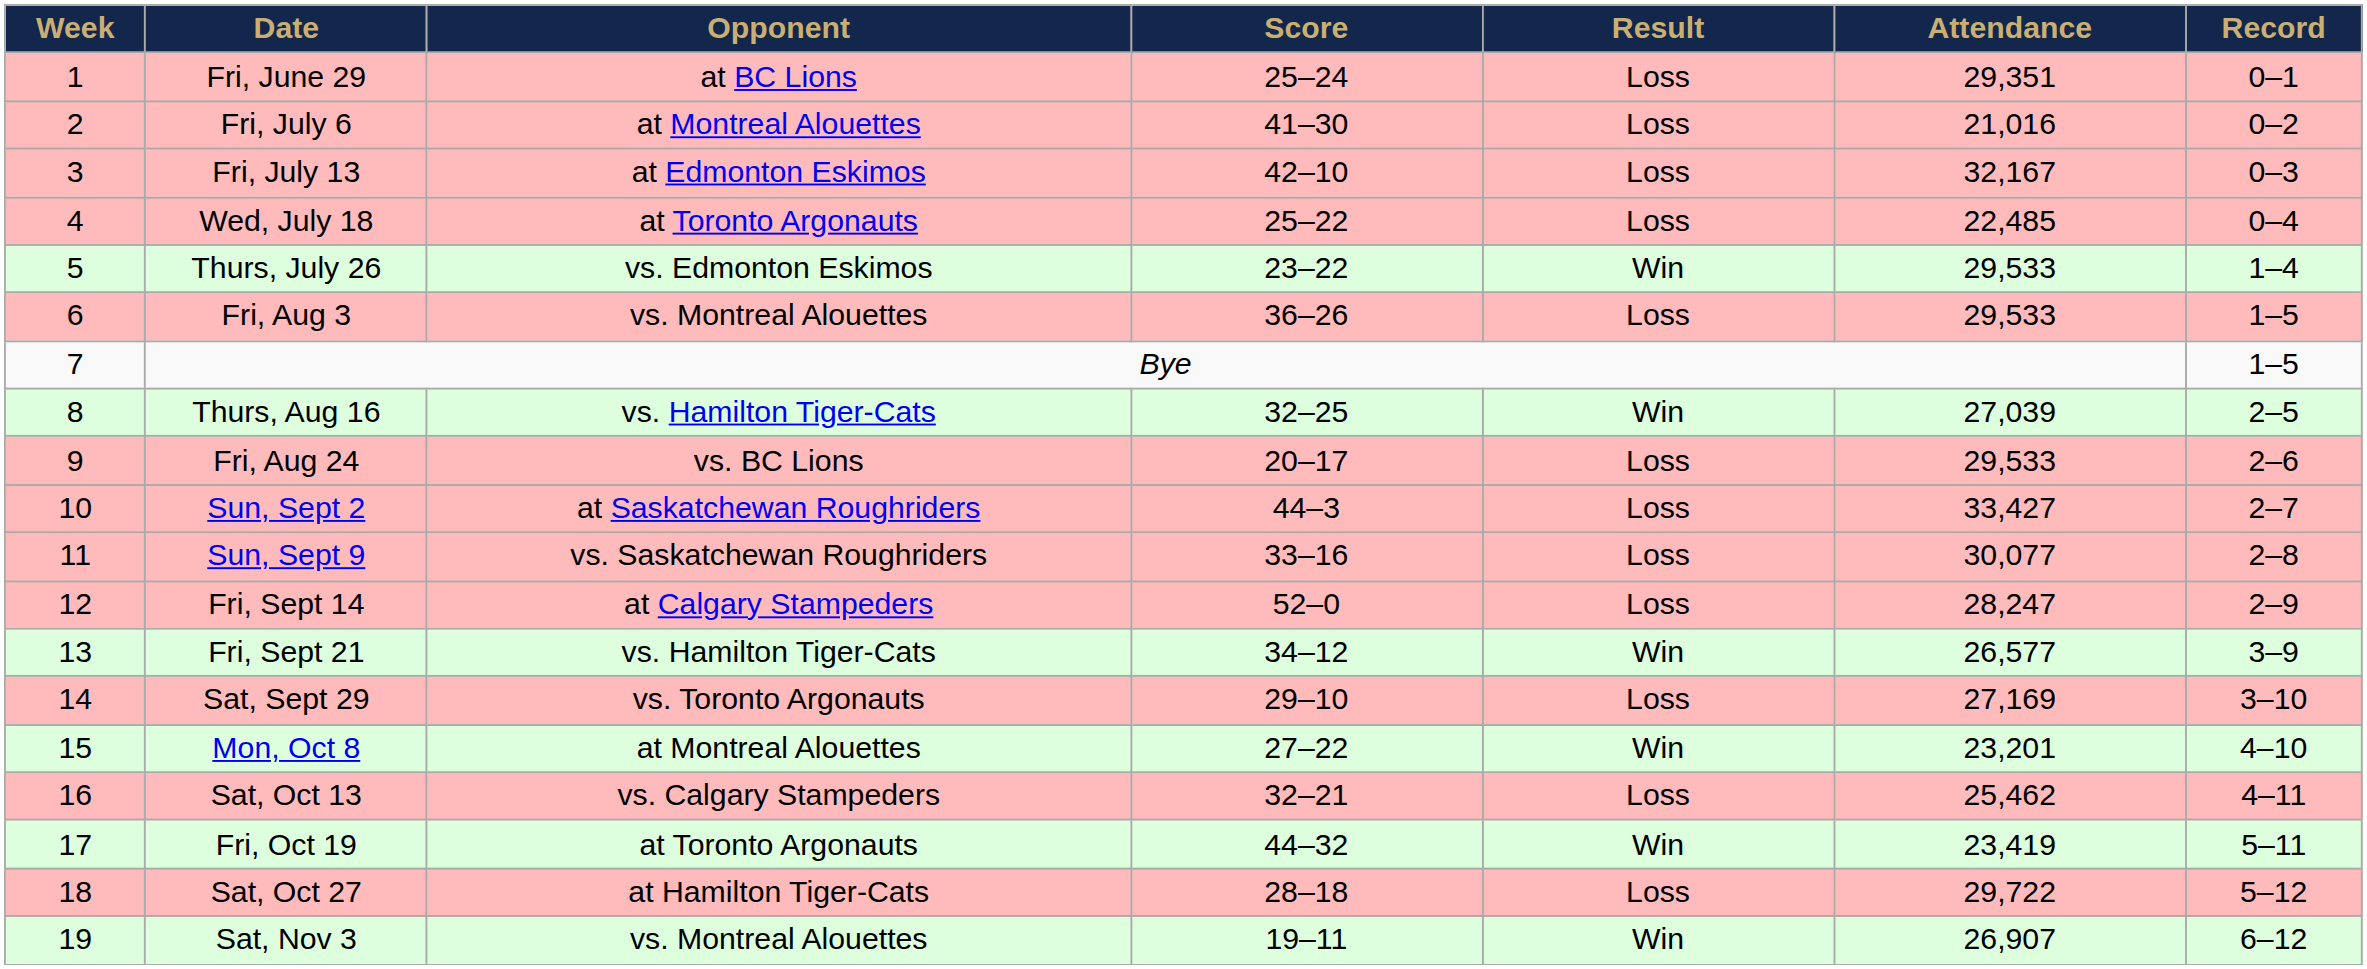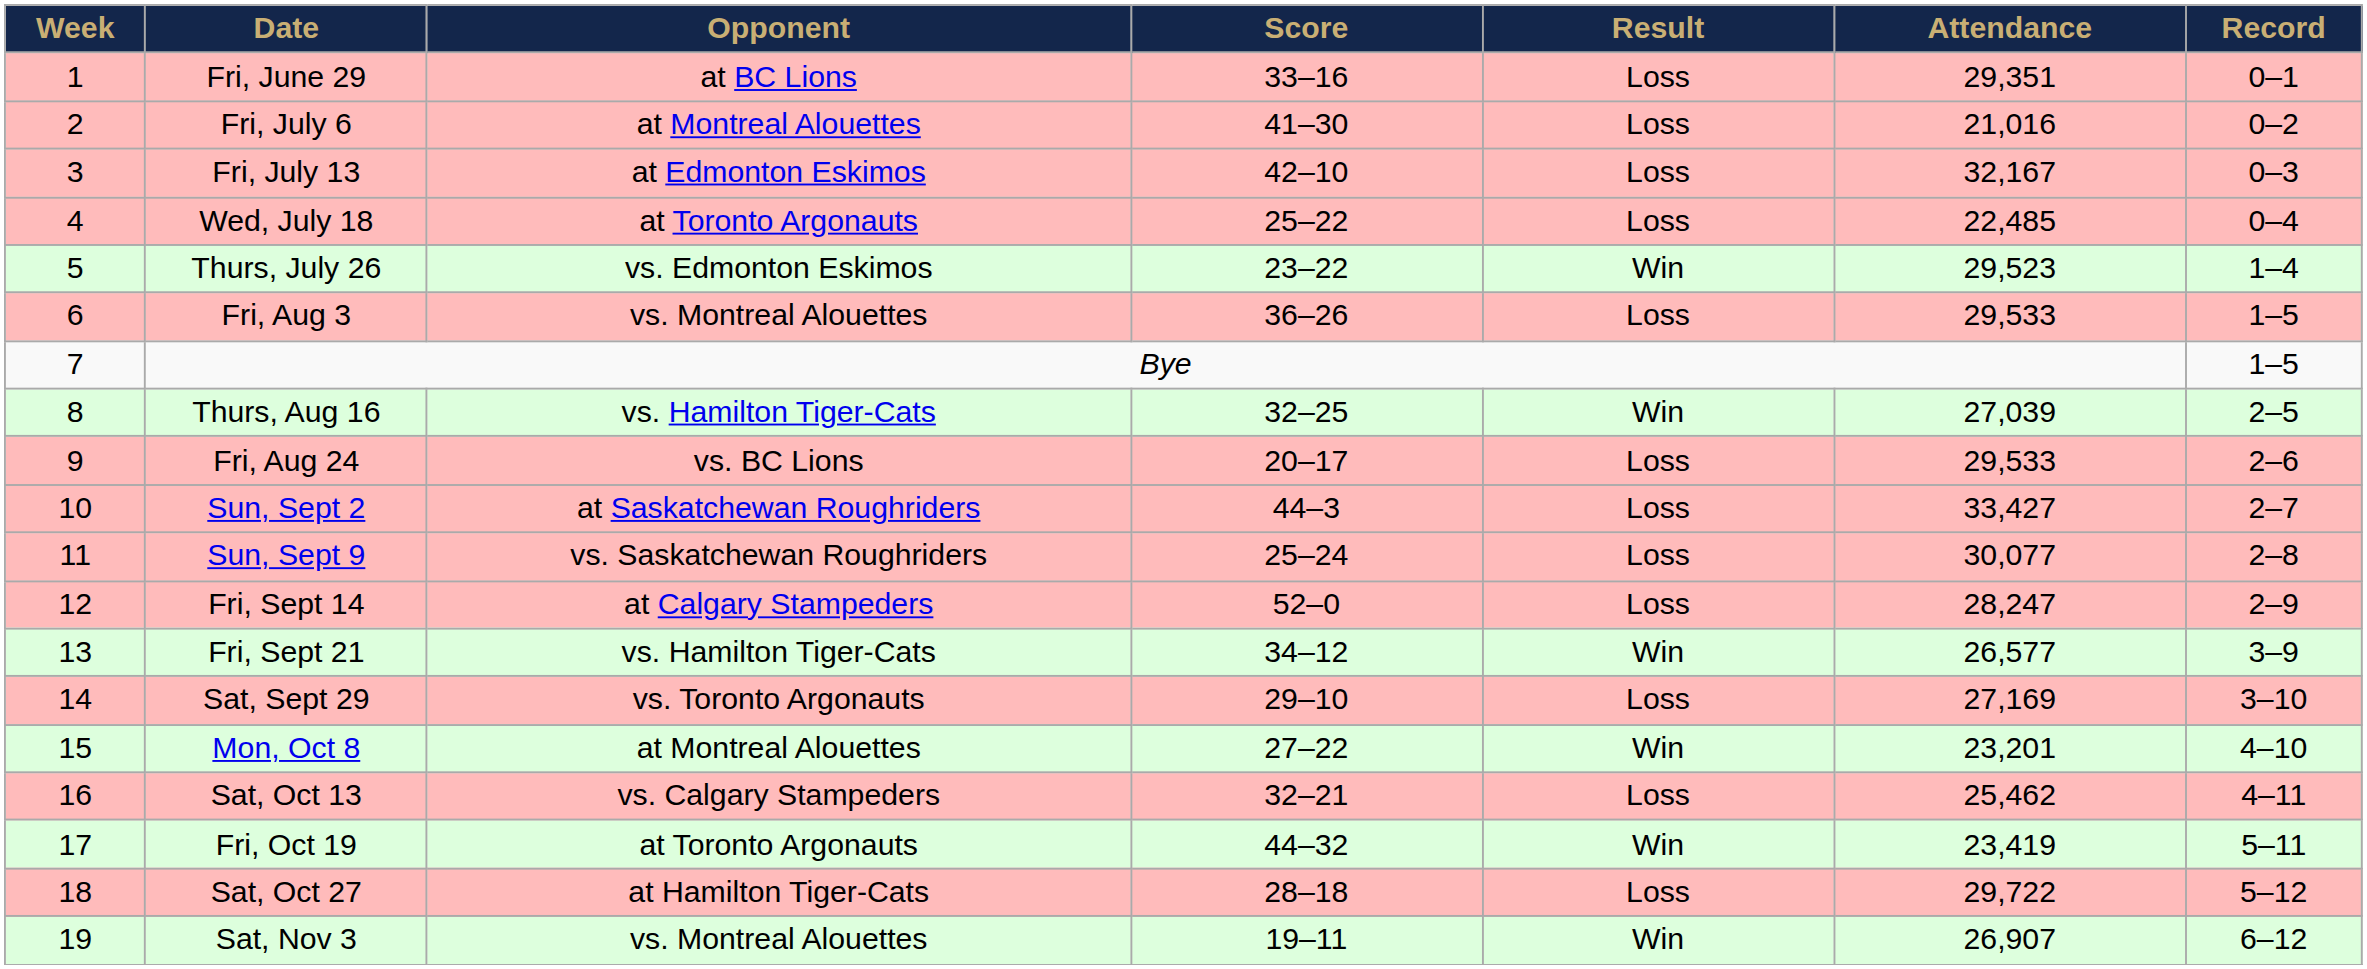 <table class="wikitable sortable">
 <tr>
 <th style="background:#13264B;color:#C9AF74;" width="4%">Week</th>
 <th style="background:#13264B;color:#C9AF74;" width="8%">Date</th>
 <th style="background:#13264B;color:#C9AF74;" width="20%">Opponent</th>
 <th style="background:#13264B;color:#C9AF74;" width="10%">Score</th>
 <th style="background:#13264B;color:#C9AF74;" width="10%">Result</th>
 <th style="background:#13264B;color:#C9AF74;" width="10%">Attendance</th>
 <th style="background:#13264B;color:#C9AF74;" width="5%">Record</th>
 </tr>
 <tr align="center" bgcolor="#ffbbbb">
 <td>1</td>
 <td>Fri, June 29</td>
 <td>at <a href='#'>BC Lions</a></td>
-<td>25–24</td>
+<td>33–16</td>
 <td>Loss</td>
 <td>29,351</td>
 <td>0–1</td>
 </tr>
 <tr align="center" bgcolor="#ffbbbb">
 <td>2</td>
 <td>Fri, July 6</td>
 <td>at <a href='#'>Montreal Alouettes</a></td>
 <td>41–30</td>
 <td>Loss</td>
 <td>21,016</td>
 <td>0–2</td>
 </tr>
 <tr align="center" bgcolor="#ffbbbb">
 <td>3</td>
 <td>Fri, July 13</td>
 <td>at <a href='#'>Edmonton Eskimos</a></td>
 <td>42–10</td>
 <td>Loss</td>
 <td>32,167</td>
 <td>0–3</td>
 </tr>
 <tr align="center" bgcolor="#ffbbbb">
 <td>4</td>
 <td>Wed, July 18</td>
 <td>at <a href='#'>Toronto Argonauts</a></td>
 <td>25–22</td>
 <td>Loss</td>
 <td>22,485</td>
 <td>0–4</td>
 </tr>
 <tr align="center" bgcolor="#ddffdd">
 <td>5</td>
 <td>Thurs, July 26</td>
 <td>vs. Edmonton Eskimos</td>
 <td>23–22</td>
 <td>Win</td>
-<td>29,533</td>
+<td>29,523</td>
 <td>1–4</td>
 </tr>
 <tr align="center" bgcolor="#ffbbbb">
 <td>6</td>
 <td>Fri, Aug 3</td>
 <td>vs. Montreal Alouettes</td>
 <td>36–26</td>
 <td>Loss</td>
 <td>29,533</td>
 <td>1–5</td>
 </tr>
 <tr align="center">
 <td>7</td>
 <td colspan="5"><em>Bye</em></td>
 <td>1–5</td>
 </tr>
 <tr align="center" bgcolor="#ddffdd">
 <td>8</td>
 <td>Thurs, Aug 16</td>
 <td>vs. <a href='#'>Hamilton Tiger-Cats</a></td>
 <td>32–25</td>
 <td>Win</td>
 <td>27,039</td>
 <td>2–5</td>
 </tr>
 <tr align="center" bgcolor="#ffbbbb">
 <td>9</td>
 <td>Fri, Aug 24</td>
 <td>vs. BC Lions</td>
 <td>20–17</td>
 <td>Loss</td>
 <td>29,533</td>
 <td>2–6</td>
 </tr>
 <tr align="center" bgcolor="#ffbbbb">
 <td>10</td>
 <td><a href='#'>Sun, Sept 2</a></td>
 <td>at <a href='#'>Saskatchewan Roughriders</a></td>
 <td>44–3</td>
 <td>Loss</td>
 <td>33,427</td>
 <td>2–7</td>
 </tr>
 <tr align="center" bgcolor="#ffbbbb">
 <td>11</td>
 <td><a href='#'>Sun, Sept 9</a></td>
 <td>vs. Saskatchewan Roughriders</td>
-<td>33–16</td>
+<td>25–24</td>
 <td>Loss</td>
 <td>30,077</td>
 <td>2–8</td>
 </tr>
 <tr align="center" bgcolor="#ffbbbb">
 <td>12</td>
 <td>Fri, Sept 14</td>
 <td>at <a href='#'>Calgary Stampeders</a></td>
 <td>52–0</td>
 <td>Loss</td>
 <td>28,247</td>
 <td>2–9</td>
 </tr>
 <tr align="center" bgcolor="#ddffdd">
 <td>13</td>
 <td>Fri, Sept 21</td>
 <td>vs. Hamilton Tiger-Cats</td>
 <td>34–12</td>
 <td>Win</td>
 <td>26,577</td>
 <td>3–9</td>
 </tr>
 <tr align="center" bgcolor="#ffbbbb">
 <td>14</td>
 <td>Sat, Sept 29</td>
 <td>vs. Toronto Argonauts</td>
 <td>29–10</td>
 <td>Loss</td>
 <td>27,169</td>
 <td>3–10</td>
 </tr>
 <tr align="center" bgcolor="#ddffdd">
 <td>15</td>
 <td><a href='#'>Mon, Oct 8</a></td>
 <td>at Montreal Alouettes</td>
 <td>27–22</td>
 <td>Win</td>
 <td>23,201</td>
 <td>4–10</td>
 </tr>
 <tr align="center" bgcolor="#ffbbbb">
 <td>16</td>
 <td>Sat, Oct 13</td>
 <td>vs. Calgary Stampeders</td>
 <td>32–21</td>
 <td>Loss</td>
 <td>25,462</td>
 <td>4–11</td>
 </tr>
 <tr align="center" bgcolor="#ddffdd">
 <td>17</td>
 <td>Fri, Oct 19</td>
 <td>at Toronto Argonauts</td>
 <td>44–32</td>
 <td>Win</td>
 <td>23,419</td>
 <td>5–11</td>
 </tr>
 <tr align="center" bgcolor="#ffbbbb">
 <td>18</td>
 <td>Sat, Oct 27</td>
 <td>at Hamilton Tiger-Cats</td>
 <td>28–18</td>
 <td>Loss</td>
 <td>29,722</td>
 <td>5–12</td>
 </tr>
 <tr align="center" bgcolor="#ddffdd">
 <td>19</td>
 <td>Sat, Nov 3</td>
 <td>vs. Montreal Alouettes</td>
 <td>19–11</td>
 <td>Win</td>
 <td>26,907</td>
 <td>6–12</td>
 </tr>
 <tr>
 </tr>
 </table>
